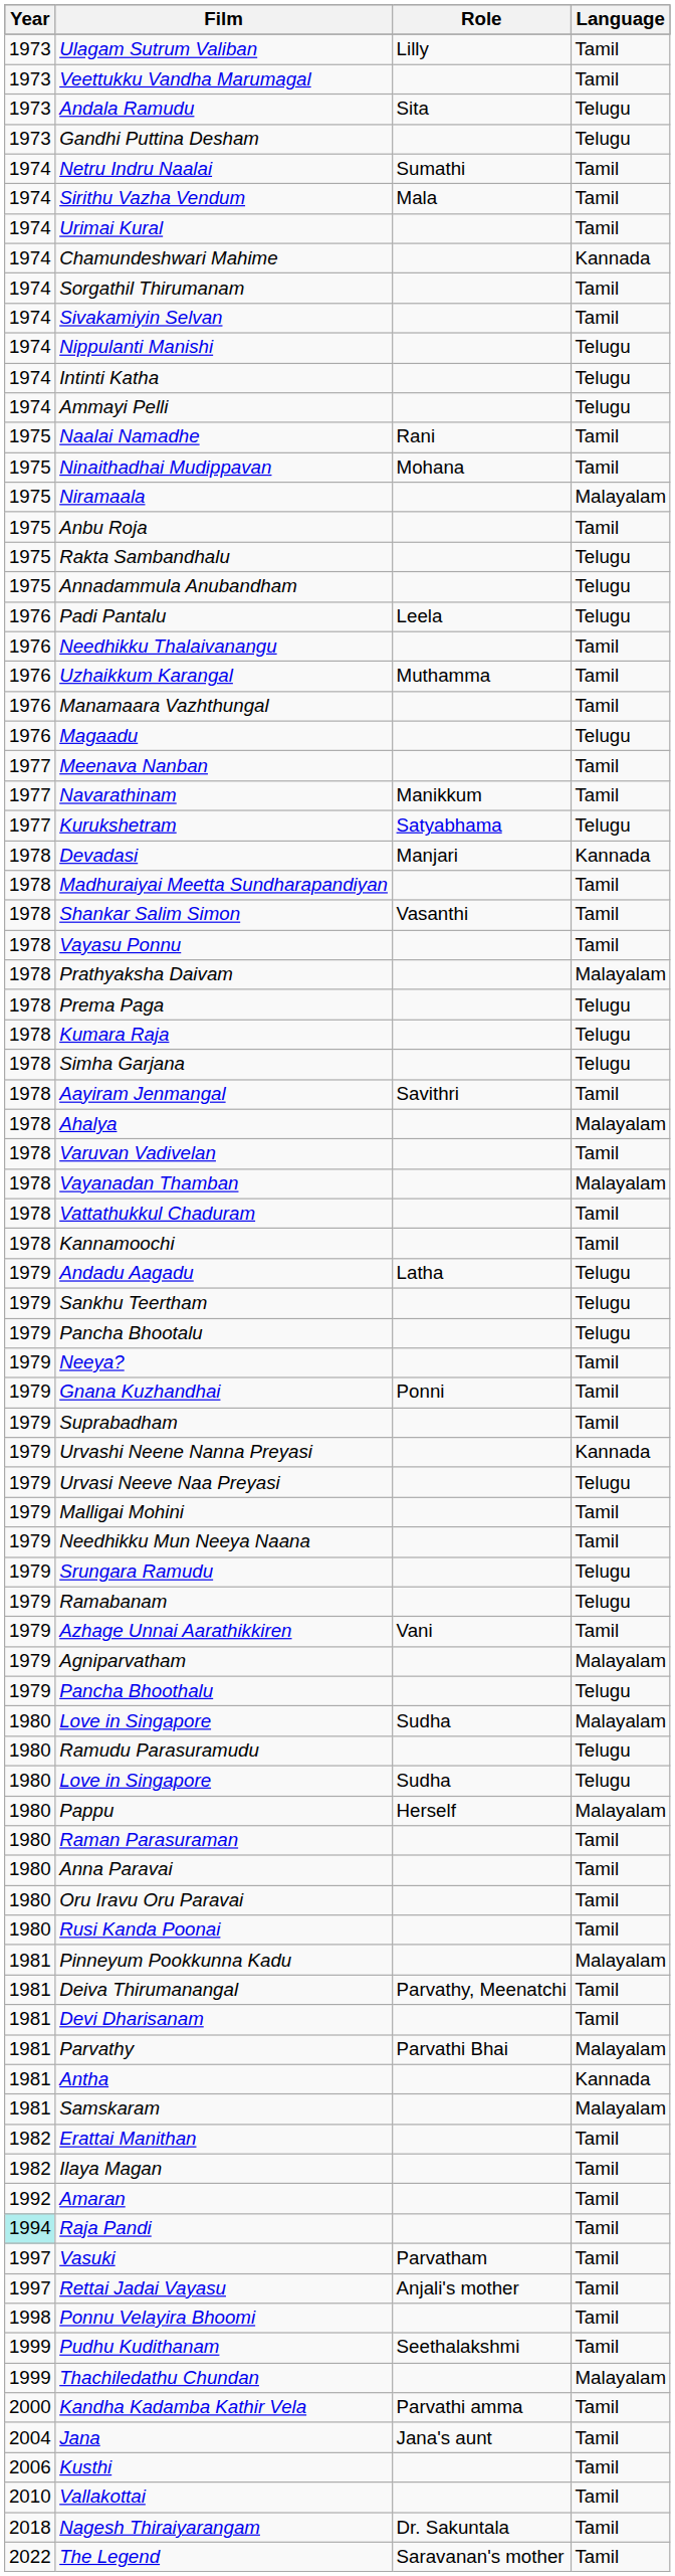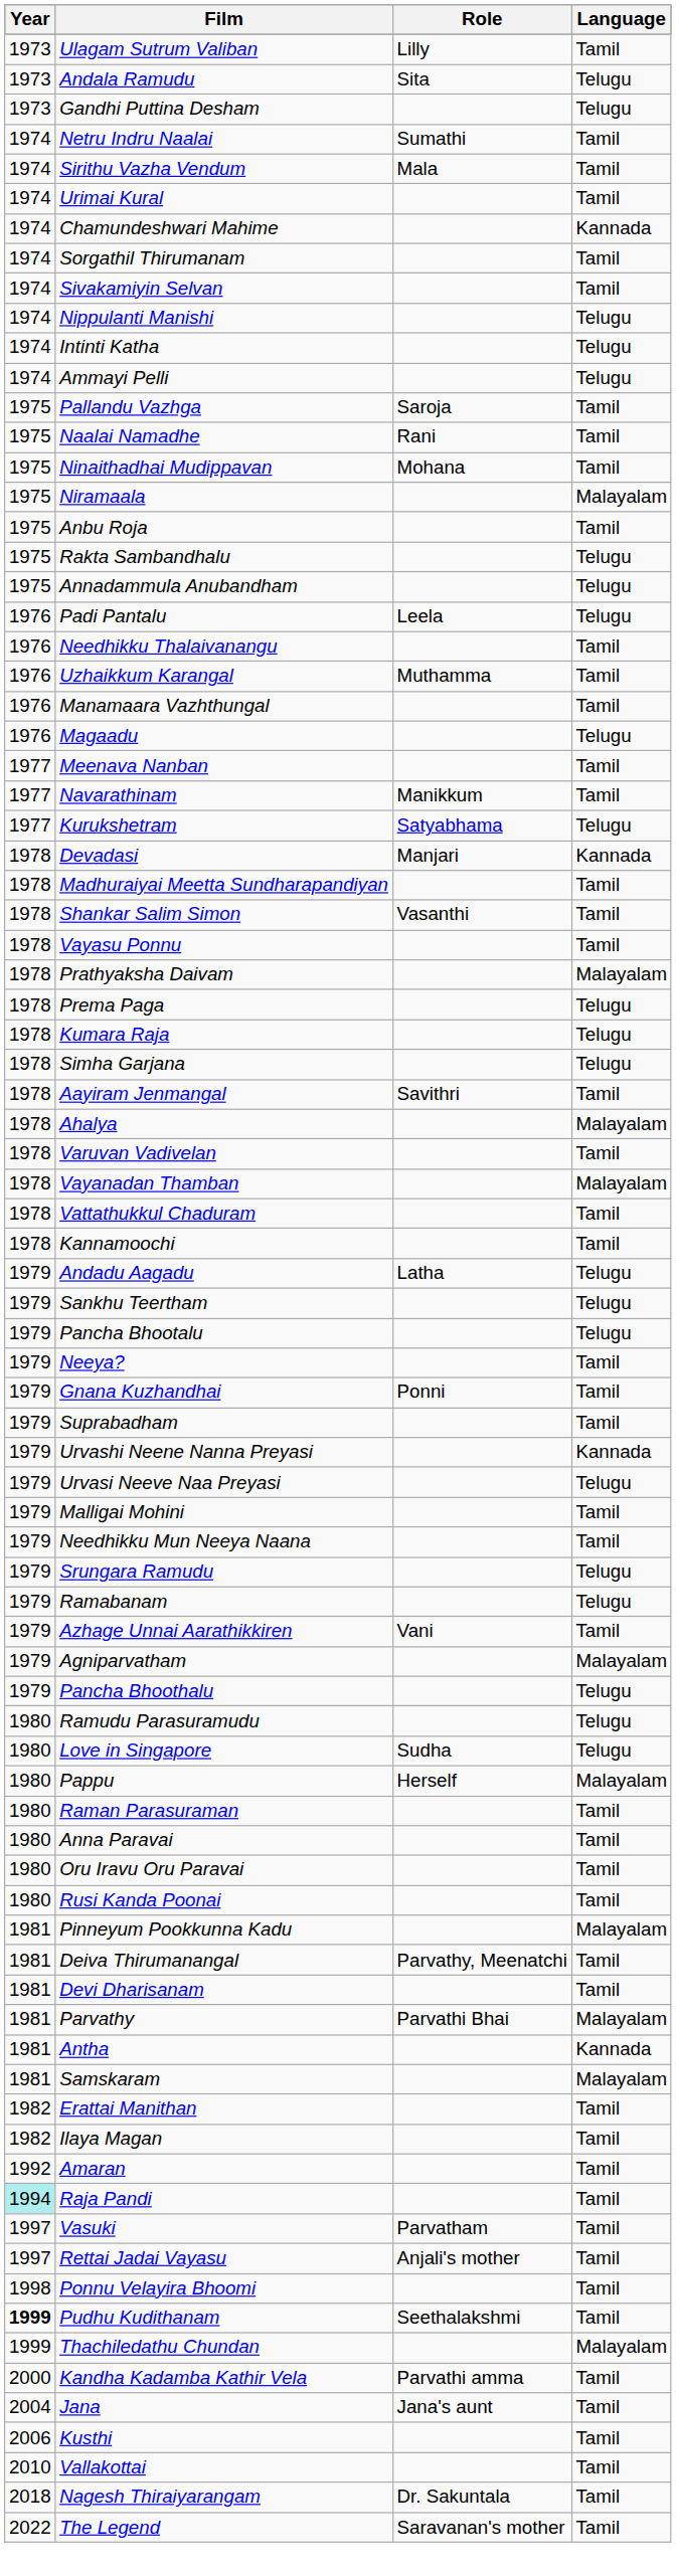 <table class="wikitable sortable">
 <tr style="background:#000;">
 <th>Year</th>
 <th>Film</th>
 <th>Role</th>
 <th>Language</th>
 </tr>
 <tr>
 <td>1973</td>
 <td><em><a href='#'>Ulagam Sutrum Valiban</a></em></td>
 <td>Lilly</td>
-<td>Tamil</td>
-</tr>
-<tr>
-<td>1973</td>
-<td><em><a href='#'>Veettukku Vandha Marumagal</a></em></td>
-<td></td>
 <td>Tamil</td>
 </tr>
 <tr>
 <td>1973</td>
 <td><em><a href='#'>Andala Ramudu</a></em></td>
 <td>Sita</td>
 <td>Telugu</td>
 </tr>
 <tr>
 <td>1973</td>
 <td><em>Gandhi Puttina Desham</em></td>
 <td></td>
 <td>Telugu</td>
 </tr>
 <tr>
 <td>1974</td>
 <td><em><a href='#'>Netru Indru Naalai</a></em></td>
 <td>Sumathi</td>
 <td>Tamil</td>
 </tr>
 <tr>
 <td>1974</td>
 <td><em><a href='#'>Sirithu Vazha Vendum</a></em></td>
 <td>Mala</td>
 <td>Tamil</td>
 </tr>
 <tr>
 <td>1974</td>
 <td><em><a href='#'>Urimai Kural</a></em></td>
 <td></td>
 <td>Tamil</td>
 </tr>
 <tr>
 <td>1974</td>
 <td><em>Chamundeshwari Mahime</em></td>
 <td></td>
 <td>Kannada</td>
 </tr>
 <tr>
 <td>1974</td>
 <td><em>Sorgathil Thirumanam</em></td>
 <td></td>
 <td>Tamil</td>
 </tr>
 <tr>
 <td>1974</td>
 <td><em><a href='#'>Sivakamiyin Selvan</a></em></td>
 <td></td>
 <td>Tamil</td>
 </tr>
 <tr>
 <td>1974</td>
 <td><em><a href='#'>Nippulanti Manishi</a></em></td>
 <td></td>
 <td>Telugu</td>
 </tr>
 <tr>
 <td>1974</td>
 <td><em>Intinti Katha</em></td>
 <td></td>
 <td>Telugu</td>
 </tr>
 <tr>
 <td>1974</td>
 <td><em>Ammayi Pelli</em></td>
 <td></td>
 <td>Telugu</td>
+</tr>
+<tr>
+<td>1975</td>
+<td><em><a href='#'>Pallandu Vazhga</a></em></td>
+<td>Saroja</td>
+<td>Tamil</td>
 </tr>
 <tr>
 <td>1975</td>
 <td><em><a href='#'>Naalai Namadhe</a></em></td>
 <td>Rani</td>
 <td>Tamil</td>
 </tr>
 <tr>
 <td>1975</td>
 <td><em><a href='#'>Ninaithadhai Mudippavan</a></em></td>
 <td>Mohana</td>
 <td>Tamil</td>
 </tr>
 <tr>
 <td>1975</td>
 <td><em><a href='#'>Niramaala</a></em></td>
 <td></td>
 <td>Malayalam</td>
 </tr>
 <tr>
 <td>1975</td>
 <td><em>Anbu Roja</em></td>
 <td></td>
 <td>Tamil</td>
 </tr>
 <tr>
 <td>1975</td>
 <td><em>Rakta Sambandhalu</em></td>
 <td></td>
 <td>Telugu</td>
 </tr>
 <tr>
 <td>1975</td>
 <td><em>Annadammula Anubandham</em></td>
 <td></td>
 <td>Telugu</td>
 </tr>
 <tr>
 <td>1976</td>
 <td><em>Padi Pantalu</em></td>
 <td>Leela</td>
 <td>Telugu</td>
 </tr>
 <tr>
 <td>1976</td>
 <td><em><a href='#'>Needhikku Thalaivanangu</a></em></td>
 <td></td>
 <td>Tamil</td>
 </tr>
 <tr>
 <td>1976</td>
 <td><em><a href='#'>Uzhaikkum Karangal</a></em></td>
 <td>Muthamma</td>
 <td>Tamil</td>
 </tr>
 <tr>
 <td>1976</td>
 <td><em>Manamaara Vazhthungal</em></td>
 <td></td>
 <td>Tamil</td>
 </tr>
 <tr>
 <td>1976</td>
 <td><em><a href='#'>Magaadu</a></em></td>
 <td></td>
 <td>Telugu</td>
 </tr>
 <tr>
 <td>1977</td>
 <td><em><a href='#'>Meenava Nanban</a></em></td>
 <td></td>
 <td>Tamil</td>
 </tr>
 <tr>
 <td>1977</td>
 <td><em><a href='#'>Navarathinam</a></em></td>
 <td>Manikkum</td>
 <td>Tamil</td>
 </tr>
 <tr>
 <td>1977</td>
 <td><em><a href='#'>Kurukshetram</a></em></td>
 <td><a href='#'>Satyabhama</a></td>
 <td>Telugu</td>
 </tr>
 <tr>
 <td>1978</td>
 <td><em><a href='#'>Devadasi</a></em></td>
 <td>Manjari</td>
 <td>Kannada</td>
 </tr>
 <tr>
 <td>1978</td>
 <td><em><a href='#'>Madhuraiyai Meetta Sundharapandiyan</a></em></td>
 <td></td>
 <td>Tamil</td>
 </tr>
 <tr>
 <td>1978</td>
 <td><em><a href='#'>Shankar Salim Simon</a></em></td>
 <td>Vasanthi</td>
 <td>Tamil</td>
 </tr>
 <tr>
 <td>1978</td>
 <td><em><a href='#'>Vayasu Ponnu</a></em></td>
 <td></td>
 <td>Tamil</td>
 </tr>
 <tr>
 <td>1978</td>
 <td><em>Prathyaksha Daivam</em></td>
 <td></td>
 <td>Malayalam</td>
 </tr>
 <tr>
 <td>1978</td>
 <td><em>Prema Paga</em></td>
 <td></td>
 <td>Telugu</td>
 </tr>
 <tr>
 <td>1978</td>
 <td><em><a href='#'>Kumara Raja</a> </em></td>
 <td></td>
 <td>Telugu</td>
 </tr>
 <tr>
 <td>1978</td>
 <td><em>Simha Garjana</em></td>
 <td></td>
 <td>Telugu</td>
 </tr>
 <tr>
 <td>1978</td>
 <td><em><a href='#'>Aayiram Jenmangal</a></em></td>
 <td>Savithri</td>
 <td>Tamil</td>
 </tr>
 <tr>
 <td>1978</td>
 <td><em><a href='#'>Ahalya</a></em></td>
 <td></td>
 <td>Malayalam</td>
 </tr>
 <tr>
 <td>1978</td>
 <td><em><a href='#'>Varuvan Vadivelan</a></em></td>
 <td></td>
 <td>Tamil</td>
 </tr>
 <tr>
 <td>1978</td>
 <td><em><a href='#'>Vayanadan Thamban</a></em></td>
 <td></td>
 <td>Malayalam</td>
 </tr>
 <tr>
 <td>1978</td>
 <td><em><a href='#'>Vattathukkul Chaduram</a></em></td>
 <td></td>
 <td>Tamil</td>
 </tr>
 <tr>
 <td>1978</td>
 <td><em>Kannamoochi</em></td>
 <td></td>
 <td>Tamil</td>
 </tr>
 <tr>
 <td>1979</td>
 <td><em><a href='#'>Andadu Aagadu</a></em></td>
 <td>Latha</td>
 <td>Telugu</td>
 </tr>
 <tr>
 <td>1979</td>
 <td><em>Sankhu Teertham </em></td>
 <td></td>
 <td>Telugu</td>
 </tr>
 <tr>
 <td>1979</td>
 <td><em>Pancha Bhootalu </em></td>
 <td></td>
 <td>Telugu</td>
 </tr>
 <tr>
 <td>1979</td>
 <td><em><a href='#'>Neeya?</a></em></td>
 <td></td>
 <td>Tamil</td>
 </tr>
 <tr>
 <td>1979</td>
 <td><em><a href='#'>Gnana Kuzhandhai</a></em></td>
 <td>Ponni</td>
 <td>Tamil</td>
 </tr>
 <tr>
 <td>1979</td>
 <td><em>Suprabadham</em></td>
 <td></td>
 <td>Tamil</td>
 </tr>
 <tr>
 <td>1979</td>
 <td><em>Urvashi Neene Nanna Preyasi</em></td>
 <td></td>
 <td>Kannada</td>
 </tr>
 <tr>
 <td>1979</td>
 <td><em>Urvasi Neeve Naa Preyasi </em></td>
 <td></td>
 <td>Telugu</td>
 </tr>
 <tr>
 <td>1979</td>
 <td><em>Malligai Mohini</em></td>
 <td></td>
 <td>Tamil</td>
 </tr>
 <tr>
 <td>1979</td>
 <td><em>Needhikku Mun Neeya Naana</em></td>
 <td></td>
 <td>Tamil</td>
 </tr>
 <tr>
 <td>1979</td>
 <td><em><a href='#'>Srungara Ramudu</a></em></td>
 <td></td>
 <td>Telugu</td>
 </tr>
 <tr>
 <td>1979</td>
 <td><em>Ramabanam</em></td>
 <td></td>
 <td>Telugu</td>
 </tr>
 <tr>
 <td>1979</td>
 <td><em><a href='#'>Azhage Unnai Aarathikkiren</a></em></td>
 <td>Vani</td>
 <td>Tamil</td>
 </tr>
 <tr>
 <td>1979</td>
 <td><em>Agniparvatham</em></td>
 <td></td>
 <td>Malayalam</td>
 </tr>
 <tr>
 <td>1979</td>
 <td><em><a href='#'>Pancha Bhoothalu</a></em></td>
 <td></td>
 <td>Telugu</td>
 </tr>
 <tr>
 <td>1980</td>
-<td><em><a href='#'>Love in Singapore</a></em></td>
-<td>Sudha</td>
-<td>Malayalam</td>
-</tr>
-<tr>
-<td>1980</td>
 <td><em>Ramudu Parasuramudu </em></td>
 <td></td>
 <td>Telugu</td>
 </tr>
 <tr>
 <td>1980</td>
 <td><em><a href='#'>Love in Singapore</a></em></td>
 <td>Sudha</td>
 <td>Telugu</td>
 </tr>
 <tr>
 <td>1980</td>
 <td><em>Pappu</em></td>
 <td>Herself</td>
 <td>Malayalam</td>
 </tr>
 <tr>
 <td>1980</td>
 <td><em><a href='#'>Raman Parasuraman</a></em></td>
 <td></td>
 <td>Tamil</td>
 </tr>
 <tr>
 <td>1980</td>
 <td><em>Anna Paravai</em></td>
 <td></td>
 <td>Tamil</td>
 </tr>
 <tr>
 <td>1980</td>
 <td><em>Oru Iravu Oru Paravai</em></td>
 <td></td>
 <td>Tamil</td>
 </tr>
 <tr>
 <td>1980</td>
 <td><em><a href='#'>Rusi Kanda Poonai</a></em></td>
 <td></td>
 <td>Tamil</td>
 </tr>
 <tr>
 <td>1981</td>
 <td><em>Pinneyum Pookkunna Kadu</em></td>
 <td></td>
 <td>Malayalam</td>
 </tr>
 <tr>
 <td>1981</td>
 <td><em>Deiva Thirumanangal</em></td>
 <td>Parvathy, Meenatchi</td>
 <td>Tamil</td>
 </tr>
 <tr>
 <td>1981</td>
 <td><em><a href='#'>Devi Dharisanam</a></em></td>
 <td></td>
 <td>Tamil</td>
 </tr>
 <tr>
 <td>1981</td>
 <td><em>Parvathy</em></td>
 <td>Parvathi Bhai</td>
 <td>Malayalam</td>
 </tr>
 <tr>
 <td>1981</td>
 <td><em><a href='#'>Antha</a></em></td>
 <td></td>
 <td>Kannada</td>
 </tr>
 <tr>
 <td>1981</td>
 <td><em>Samskaram</em></td>
 <td></td>
 <td>Malayalam</td>
 </tr>
 <tr>
 <td>1982</td>
 <td><em><a href='#'>Erattai Manithan</a></em></td>
 <td></td>
 <td>Tamil</td>
 </tr>
 <tr>
 <td>1982</td>
 <td><em>Ilaya Magan</em></td>
 <td></td>
 <td>Tamil</td>
 </tr>
 <tr>
 <td>1992</td>
 <td><em><a href='#'>Amaran</a></em></td>
 <td></td>
 <td>Tamil</td>
 </tr>
 <tr>
 <td style="background: paleturquoise;">1994</td>
 <td><em><a href='#'>Raja Pandi</a></em></td>
 <td></td>
 <td>Tamil</td>
 </tr>
 <tr>
 <td>1997</td>
 <td><em><a href='#'>Vasuki</a></em></td>
 <td>Parvatham</td>
 <td>Tamil</td>
 </tr>
 <tr>
 <td>1997</td>
 <td><em><a href='#'>Rettai Jadai Vayasu</a></em></td>
 <td>Anjali's mother</td>
 <td>Tamil</td>
 </tr>
 <tr>
 <td>1998</td>
 <td><em><a href='#'>Ponnu Velayira Bhoomi</a></em></td>
 <td></td>
 <td>Tamil</td>
 </tr>
 <tr>
-<td>1999</td>
+<td><strong>1999</strong></td>
 <td><em><a href='#'>Pudhu Kudithanam</a></em></td>
 <td>Seethalakshmi</td>
 <td>Tamil</td>
 </tr>
 <tr>
 <td>1999</td>
 <td><em><a href='#'>Thachiledathu Chundan</a></em></td>
 <td></td>
 <td>Malayalam</td>
 </tr>
 <tr>
 <td>2000</td>
 <td><em><a href='#'>Kandha Kadamba Kathir Vela</a></em></td>
 <td>Parvathi amma</td>
 <td>Tamil</td>
 </tr>
 <tr>
 <td>2004</td>
 <td><em><a href='#'>Jana</a></em></td>
 <td>Jana's aunt</td>
 <td>Tamil</td>
 </tr>
 <tr>
 <td>2006</td>
 <td><em><a href='#'>Kusthi</a></em></td>
 <td></td>
 <td>Tamil</td>
 </tr>
 <tr>
 <td>2010</td>
 <td><em><a href='#'>Vallakottai</a></em></td>
 <td></td>
 <td>Tamil</td>
 </tr>
 <tr>
 <td>2018</td>
 <td><em><a href='#'>Nagesh Thiraiyarangam</a></em></td>
 <td>Dr. Sakuntala</td>
 <td>Tamil</td>
 </tr>
 <tr>
 <td>2022</td>
 <td><a href='#'><em>The Legend</em></a></td>
 <td>Saravanan's mother</td>
 <td>Tamil</td>
 </tr>
 </table>
